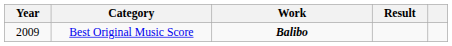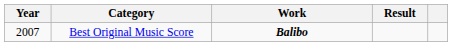 <table class="wikitable">
 <tr>
 <th style="width:5%;">Year</th>
 <th style="width:20%;">Category</th>
 <th style="width:20%;">Work</th>
 <th style="width:5%;">Result</th>
 <th style="width:2.5%;"></th>
 </tr>
 <tr>
-<td style="text-align:center;">2009</td>
+<td style="text-align:center;">2007</td>
 <td style="text-align:center;"><a href='#'>Best Original Music Score</a></td>
 <td style="text-align:center;"><strong><em>Balibo</em></strong></td>
 <td></td>
 <td style="text-align:center;"></td>
 </tr>
 </table>
